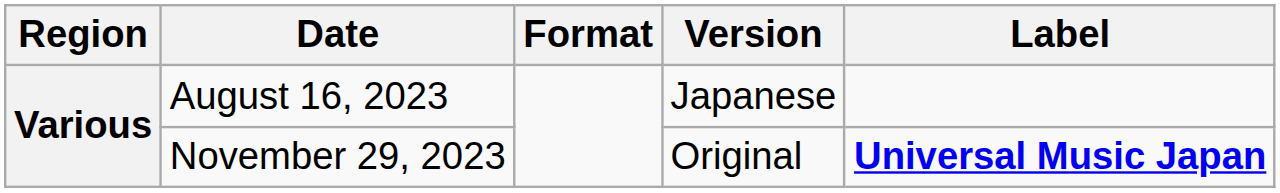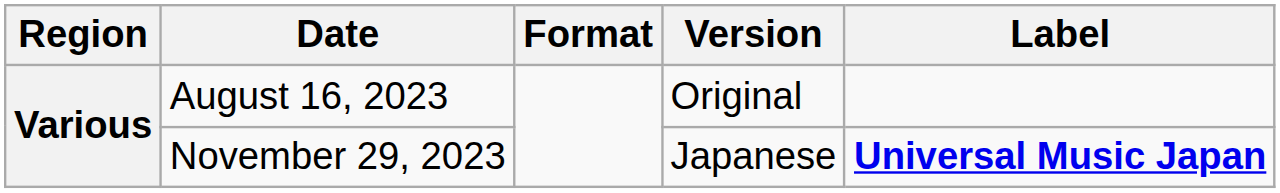 <table class="wikitable plainrowheaders">
 <tr>
 <th scope="col">Region</th>
 <th scope="col">Date</th>
 <th scope="col">Format</th>
 <th scope="col">Version</th>
 <th scope="col">Label</th>
 </tr>
 <tr>
 <th scope="row" rowspan="2">Various </th>
 <td>August 16, 2023</td>
 <td rowspan="2"></td>
-<td>Japanese</td>
+<td>Original</td>
 <td></td>
 </tr>
 <tr>
 <td>November 29, 2023</td>
-<td>Original</td>
+<td>Japanese</td>
 <td><strong><a href='#'>Universal Music Japan</a></strong></td>
 </tr>
 </table>
